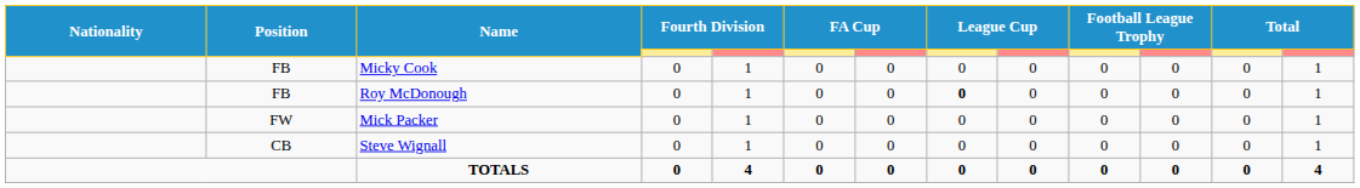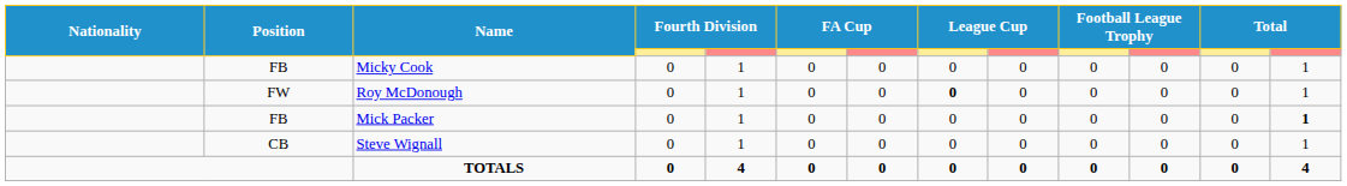 <table class="wikitable" style="text-align:center; font-size:90%; width:100%;">
 <tr>
 <th rowspan="2" style="background:#2191CC; color:white; border:1px solid #F7C408; text-align:center;">Nationality</th>
 <th rowspan="2" style="background:#2191CC; color:white; border:1px solid #F7C408; text-align:center;">Position</th>
 <th rowspan="2" style="background:#2191CC; color:white; border:1px solid #F7C408; text-align:center;">Name</th>
 <th colspan="2" style="background:#2191CC; color:white; border:1px solid #F7C408; text-align:center;">Fourth Division</th>
 <th colspan="2" style="background:#2191CC; color:white; border:1px solid #F7C408; text-align:center;">FA Cup</th>
 <th colspan="2" style="background:#2191CC; color:white; border:1px solid #F7C408; text-align:center;">League Cup</th>
 <th colspan="2" style="background:#2191CC; color:white; border:1px solid #F7C408; text-align:center;">Football League Trophy</th>
 <th colspan="2" style="background:#2191CC; color:white; border:1px solid #F7C408; text-align:center;">Total</th>
 </tr>
 <tr>
 <th width=60 style="background: #FFEE99"></th>
 <th width=60 style="background: #FF8888"></th>
 <th width=60 style="background: #FFEE99"></th>
 <th width=60 style="background: #FF8888"></th>
 <th width=60 style="background: #FFEE99"></th>
 <th width=60 style="background: #FF8888"></th>
 <th width=60 style="background: #FFEE99"></th>
 <th width=60 style="background: #FF8888"></th>
 <th width=60 style="background: #FFEE99"></th>
 <th width=60 style="background: #FF8888"></th>
 </tr>
 <tr>
 <td></td>
 <td>FB</td>
 <td align="left"><a href='#'>Micky Cook</a></td>
 <td>0</td>
 <td>1</td>
 <td>0</td>
 <td>0</td>
 <td>0</td>
 <td>0</td>
 <td>0</td>
 <td>0</td>
 <td>0</td>
 <td>1</td>
 </tr>
 <tr>
 <td></td>
-<td>FB</td>
+<td>FW</td>
 <td align="left"><a href='#'>Roy McDonough</a></td>
 <td>0</td>
 <td>1</td>
 <td>0</td>
 <td>0</td>
 <td><strong>0</strong></td>
 <td>0</td>
 <td>0</td>
 <td>0</td>
 <td>0</td>
 <td>1</td>
 </tr>
 <tr>
 <td></td>
-<td>FW</td>
+<td>FB</td>
 <td align="left"><a href='#'>Mick Packer</a></td>
 <td>0</td>
 <td>1</td>
 <td>0</td>
 <td>0</td>
 <td>0</td>
 <td>0</td>
 <td>0</td>
 <td>0</td>
 <td>0</td>
-<td>1</td>
+<td><strong>1</strong></td>
 </tr>
 <tr>
 <td></td>
 <td>CB</td>
 <td align="left"><a href='#'>Steve Wignall</a></td>
 <td>0</td>
 <td>1</td>
 <td>0</td>
 <td>0</td>
 <td>0</td>
 <td>0</td>
 <td>0</td>
 <td>0</td>
 <td>0</td>
 <td>1</td>
 </tr>
 <tr>
 <td colspan="2"></td>
 <td><strong>TOTALS</strong></td>
 <td><strong>0</strong></td>
 <td><strong>4</strong></td>
 <td><strong>0</strong></td>
 <td><strong>0</strong></td>
 <td><strong>0</strong></td>
 <td><strong>0</strong></td>
 <td><strong>0</strong></td>
 <td><strong>0</strong></td>
 <td><strong>0</strong></td>
 <td><strong>4</strong></td>
 </tr>
 </table>
